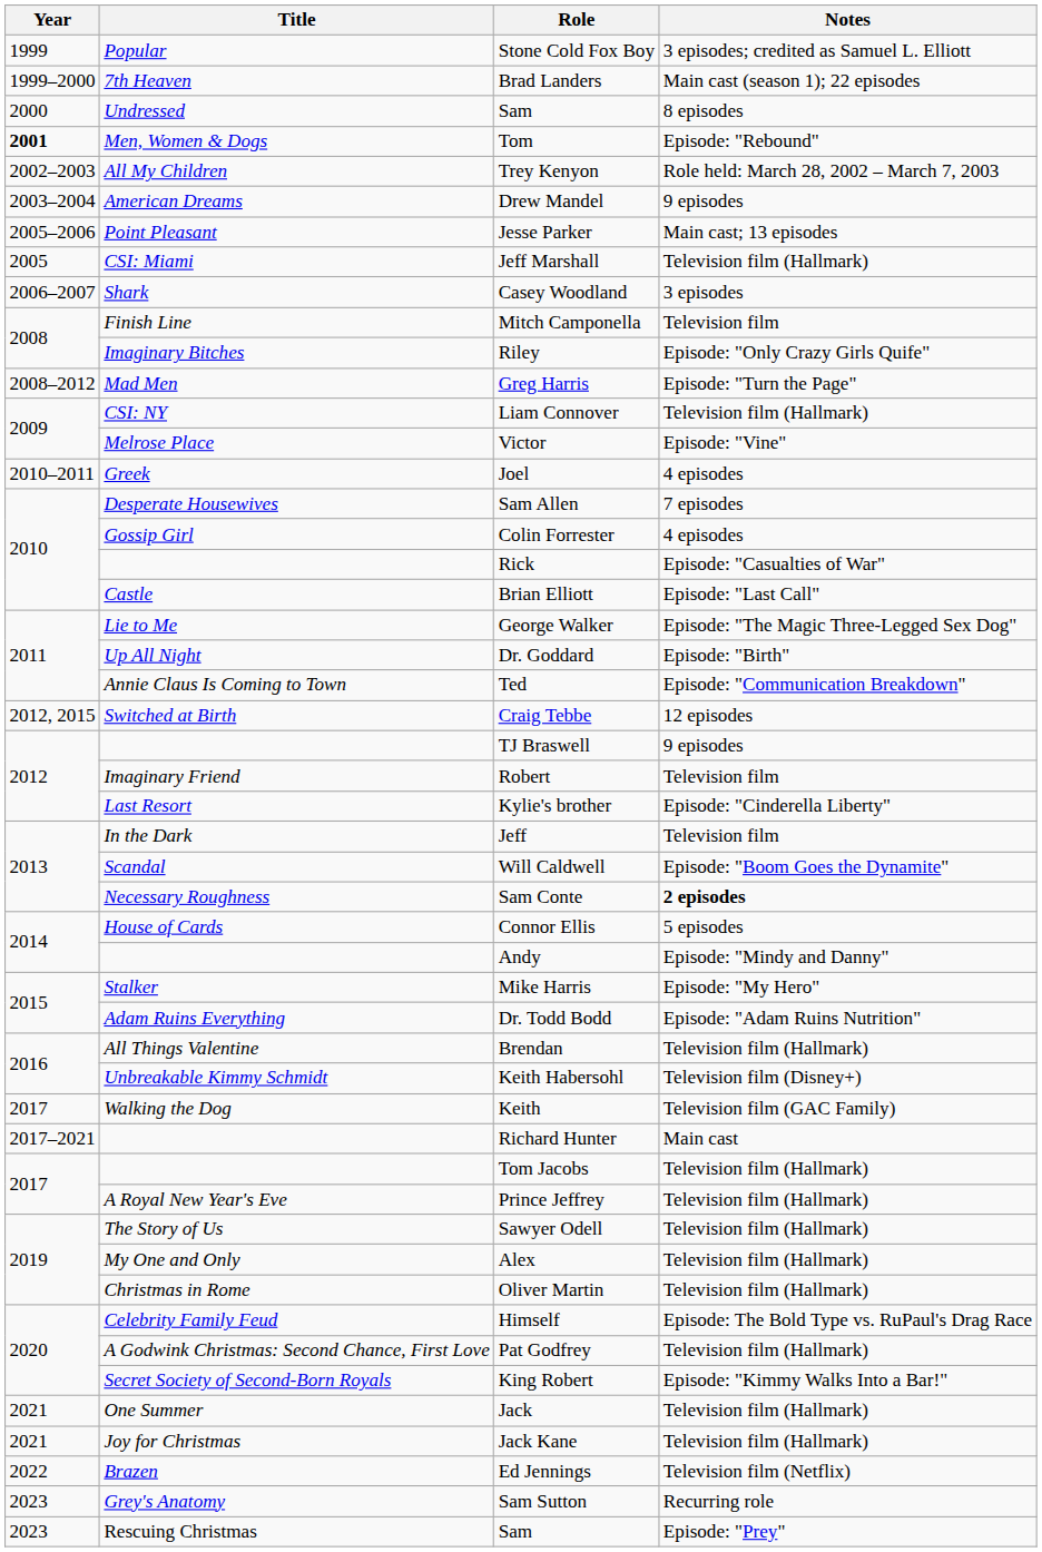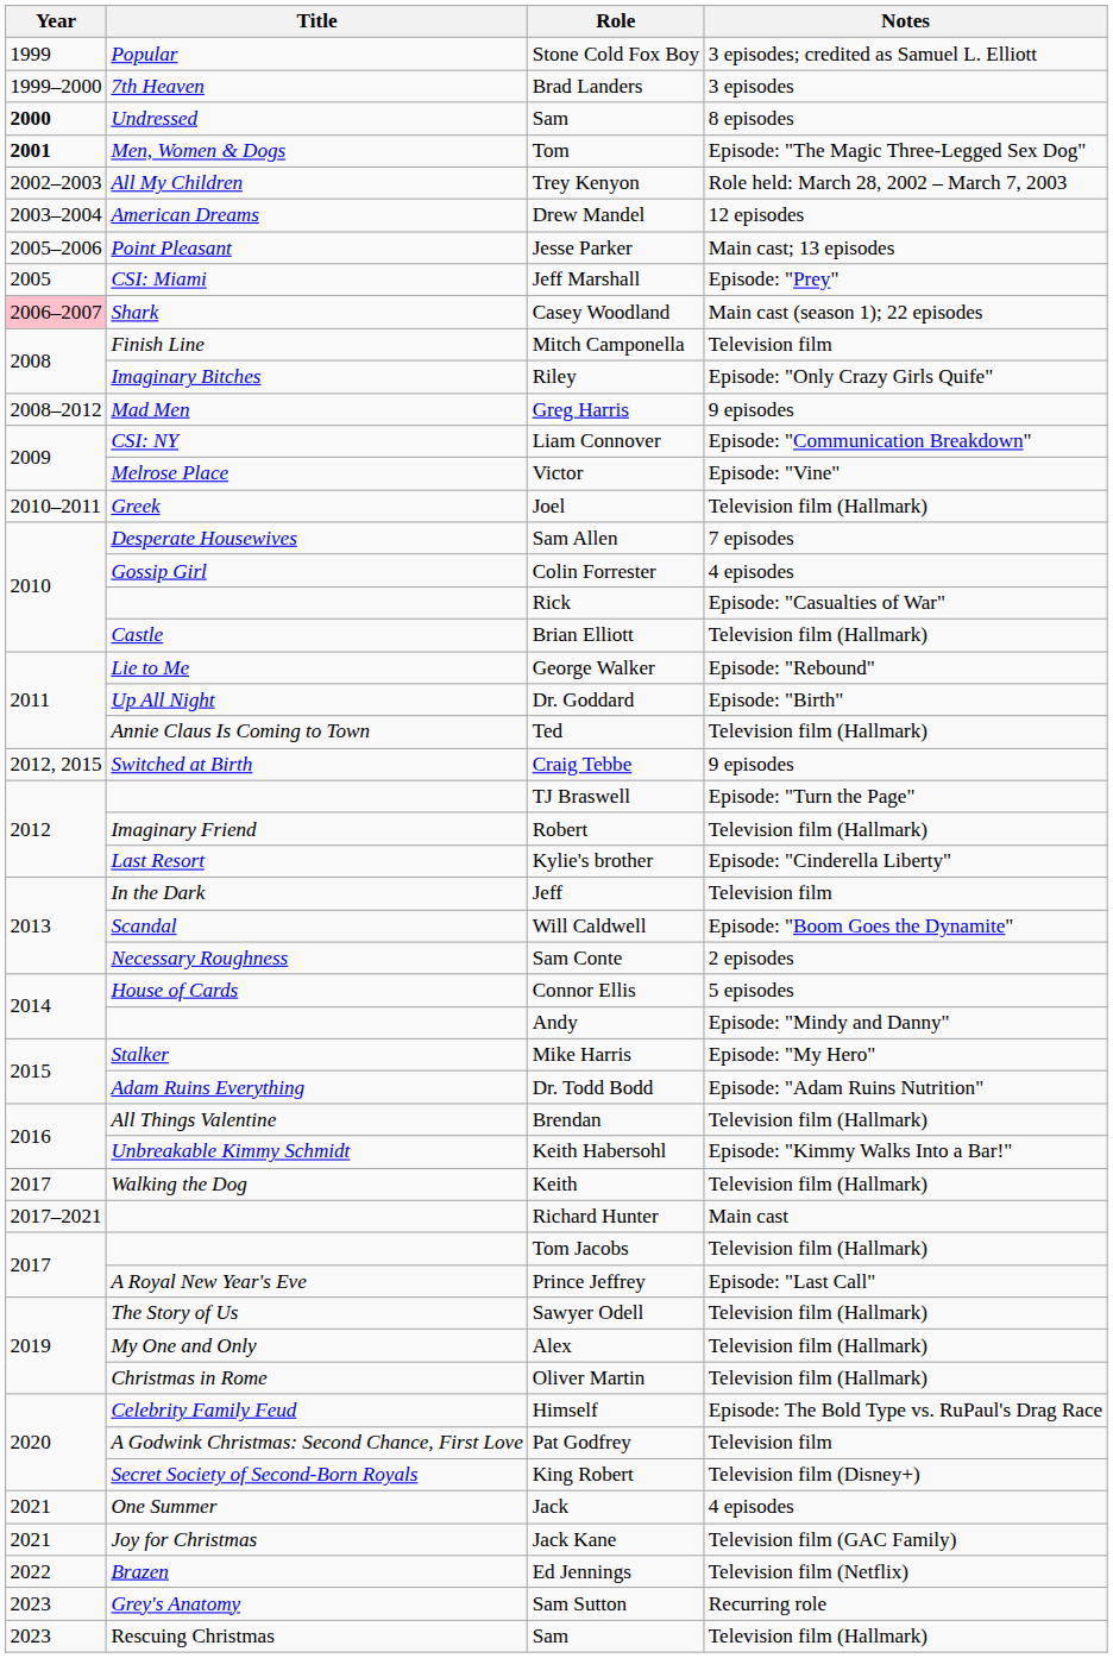 <table class="wikitable sortable">
 <tr>
 <th>Year</th>
 <th>Title</th>
 <th>Role</th>
 <th class="unsortable">Notes</th>
 </tr>
 <tr>
 <td>1999</td>
 <td><em><a href='#'>Popular</a></em></td>
 <td>Stone Cold Fox Boy</td>
 <td>3 episodes; credited as Samuel L. Elliott</td>
 </tr>
 <tr>
 <td>1999–2000</td>
 <td><em><a href='#'>7th Heaven</a></em></td>
 <td>Brad Landers</td>
-<td>Main cast (season 1); 22 episodes</td>
+<td>3 episodes</td>
 </tr>
 <tr>
-<td>2000</td>
+<td><strong>2000</strong></td>
 <td><em><a href='#'>Undressed</a></em></td>
 <td>Sam</td>
 <td>8 episodes</td>
 </tr>
 <tr>
 <td><strong>2001</strong></td>
 <td><em><a href='#'>Men, Women & Dogs</a></em></td>
 <td>Tom</td>
-<td>Episode: "Rebound"</td>
+<td>Episode: "The Magic Three-Legged Sex Dog"</td>
 </tr>
 <tr>
 <td>2002–2003</td>
 <td><em><a href='#'>All My Children</a></em></td>
 <td>Trey Kenyon</td>
 <td>Role held: March 28, 2002 – March 7, 2003</td>
 </tr>
 <tr>
 <td>2003–2004</td>
 <td><em><a href='#'>American Dreams</a></em></td>
 <td>Drew Mandel</td>
-<td>9 episodes</td>
+<td>12 episodes</td>
 </tr>
 <tr>
 <td>2005–2006</td>
 <td><em><a href='#'>Point Pleasant</a></em></td>
 <td>Jesse Parker</td>
 <td>Main cast; 13 episodes</td>
 </tr>
 <tr>
 <td>2005</td>
 <td><em><a href='#'>CSI: Miami</a></em></td>
 <td>Jeff Marshall</td>
-<td>Television film (Hallmark)</td>
+<td>Episode: "<a href='#'>Prey</a>"</td>
 </tr>
 <tr>
-<td>2006–2007</td>
+<td style="background: pink;">2006–2007</td>
 <td><em><a href='#'>Shark</a></em></td>
 <td>Casey Woodland</td>
-<td>3 episodes</td>
+<td>Main cast (season 1); 22 episodes</td>
 </tr>
 <tr>
 <td rowspan="2">2008</td>
 <td><em>Finish Line</em></td>
 <td>Mitch Camponella</td>
 <td>Television film</td>
 </tr>
 <tr>
 <td><em><a href='#'>Imaginary Bitches</a></em></td>
 <td>Riley</td>
 <td>Episode: "Only Crazy Girls Quife"</td>
 </tr>
 <tr>
 <td>2008–2012</td>
 <td><em><a href='#'>Mad Men</a></em></td>
 <td><a href='#'>Greg Harris</a></td>
-<td>Episode: "Turn the Page"</td>
+<td>9 episodes</td>
 </tr>
 <tr>
 <td rowspan="2">2009</td>
 <td><em><a href='#'>CSI: NY</a></em></td>
 <td>Liam Connover</td>
-<td>Television film (Hallmark)</td>
+<td>Episode: "<a href='#'>Communication Breakdown</a>"</td>
 </tr>
 <tr>
 <td><em><a href='#'>Melrose Place</a></em></td>
 <td>Victor</td>
 <td>Episode: "Vine"</td>
 </tr>
 <tr>
 <td>2010–2011</td>
 <td><em><a href='#'>Greek</a></em></td>
 <td>Joel</td>
-<td>4 episodes</td>
+<td>Television film (Hallmark)</td>
 </tr>
 <tr>
 <td rowspan="4">2010</td>
 <td><em><a href='#'>Desperate Housewives</a></em></td>
 <td>Sam Allen</td>
 <td>7 episodes</td>
 </tr>
 <tr>
 <td><em><a href='#'>Gossip Girl</a></em></td>
 <td>Colin Forrester</td>
 <td>4 episodes</td>
 </tr>
 <tr>
 <td><em></em></td>
 <td>Rick</td>
 <td>Episode: "Casualties of War"</td>
 </tr>
 <tr>
 <td><em><a href='#'>Castle</a></em></td>
 <td>Brian Elliott</td>
-<td>Episode: "Last Call"</td>
+<td>Television film (Hallmark)</td>
 </tr>
 <tr>
 <td rowspan="3">2011</td>
 <td><em><a href='#'>Lie to Me</a></em></td>
 <td>George Walker</td>
-<td>Episode: "The Magic Three-Legged Sex Dog"</td>
+<td>Episode: "Rebound"</td>
 </tr>
 <tr>
 <td><em><a href='#'>Up All Night</a></em></td>
 <td>Dr. Goddard</td>
 <td>Episode: "Birth"</td>
 </tr>
 <tr>
 <td><em>Annie Claus Is Coming to Town</em></td>
 <td>Ted</td>
-<td>Episode: "<a href='#'>Communication Breakdown</a>"</td>
+<td>Television film (Hallmark)</td>
 </tr>
 <tr>
 <td>2012, 2015</td>
 <td><em><a href='#'>Switched at Birth</a></em></td>
 <td><a href='#'>Craig Tebbe</a></td>
-<td>12 episodes</td>
+<td>9 episodes</td>
 </tr>
 <tr>
 <td rowspan="3">2012</td>
 <td><em></em></td>
 <td>TJ Braswell</td>
-<td>9 episodes</td>
+<td>Episode: "Turn the Page"</td>
 </tr>
 <tr>
 <td><em>Imaginary Friend</em></td>
 <td>Robert</td>
-<td>Television film</td>
+<td>Television film (Hallmark)</td>
 </tr>
 <tr>
 <td><em><a href='#'>Last Resort</a></em></td>
 <td>Kylie's brother</td>
 <td>Episode: "Cinderella Liberty"</td>
 </tr>
 <tr>
 <td rowspan="3">2013</td>
 <td><em>In the Dark</em></td>
 <td>Jeff</td>
 <td>Television film</td>
 </tr>
 <tr>
 <td><em><a href='#'>Scandal</a></em></td>
 <td>Will Caldwell</td>
 <td>Episode: "<a href='#'>Boom Goes the Dynamite</a>"</td>
 </tr>
 <tr>
 <td><em><a href='#'>Necessary Roughness</a></em></td>
 <td>Sam Conte</td>
-<td><strong>2 episodes</strong></td>
+<td>2 episodes</td>
 </tr>
 <tr>
 <td rowspan="2">2014</td>
 <td><em><a href='#'>House of Cards</a></em></td>
 <td>Connor Ellis</td>
 <td>5 episodes</td>
 </tr>
 <tr>
 <td><em></em></td>
 <td>Andy</td>
 <td>Episode: "Mindy and Danny"</td>
 </tr>
 <tr>
 <td rowspan="2">2015</td>
 <td><em><a href='#'>Stalker</a></em></td>
 <td>Mike Harris</td>
 <td>Episode: "My Hero"</td>
 </tr>
 <tr>
 <td><em><a href='#'>Adam Ruins Everything</a></em></td>
 <td>Dr. Todd Bodd</td>
 <td>Episode: "Adam Ruins Nutrition"</td>
 </tr>
 <tr>
 <td rowspan="2">2016</td>
 <td><em>All Things Valentine</em></td>
 <td>Brendan</td>
 <td>Television film (Hallmark)</td>
 </tr>
 <tr>
 <td><em><a href='#'>Unbreakable Kimmy Schmidt</a></em></td>
 <td>Keith Habersohl</td>
-<td>Television film (Disney+)</td>
+<td>Episode: "Kimmy Walks Into a Bar!"</td>
 </tr>
 <tr>
 <td>2017</td>
 <td><em>Walking the Dog</em></td>
 <td>Keith</td>
-<td>Television film (GAC Family)</td>
+<td>Television film (Hallmark)</td>
 </tr>
 <tr>
 <td>2017–2021</td>
 <td><em></em></td>
 <td>Richard Hunter</td>
 <td>Main cast</td>
 </tr>
 <tr>
 <td rowspan="2">2017</td>
 <td><em></em></td>
 <td>Tom Jacobs</td>
 <td>Television film (Hallmark)</td>
 </tr>
 <tr>
 <td><em>A Royal New Year's Eve</em></td>
 <td>Prince Jeffrey</td>
-<td>Television film (Hallmark)</td>
+<td>Episode: "Last Call"</td>
 </tr>
 <tr>
 <td rowspan="3">2019</td>
 <td><em>The Story of Us</em></td>
 <td>Sawyer Odell</td>
 <td>Television film (Hallmark)</td>
 </tr>
 <tr>
 <td><em>My One and Only</em></td>
 <td>Alex</td>
 <td>Television film (Hallmark)</td>
 </tr>
 <tr>
 <td><em>Christmas in Rome</em></td>
 <td>Oliver Martin</td>
 <td>Television film (Hallmark)</td>
 </tr>
 <tr>
 <td rowspan="3">2020</td>
 <td><em> <a href='#'>Celebrity Family Feud</a> </em></td>
 <td>Himself</td>
 <td>Episode: The Bold Type vs. RuPaul's Drag Race</td>
 </tr>
 <tr>
 <td><em>A Godwink Christmas: Second Chance, First Love</em></td>
 <td>Pat Godfrey</td>
-<td>Television film (Hallmark)</td>
+<td>Television film</td>
 </tr>
 <tr>
 <td><em><a href='#'>Secret Society of Second-Born Royals</a></em></td>
 <td>King Robert</td>
-<td>Episode: "Kimmy Walks Into a Bar!"</td>
+<td>Television film (Disney+)</td>
 </tr>
 <tr>
 <td>2021</td>
 <td><em>One Summer</em></td>
 <td>Jack</td>
-<td>Television film (Hallmark)</td>
+<td>4 episodes</td>
 </tr>
 <tr>
 <td>2021</td>
 <td><em>Joy for Christmas</em></td>
 <td>Jack Kane</td>
-<td>Television film (Hallmark)</td>
+<td>Television film (GAC Family)</td>
 </tr>
 <tr>
 <td>2022</td>
 <td><em><a href='#'>Brazen</a></em></td>
 <td>Ed Jennings</td>
 <td>Television film (Netflix)</td>
 </tr>
 <tr>
 <td>2023</td>
 <td><em><a href='#'>Grey's Anatomy</a></em></td>
 <td>Sam Sutton</td>
 <td>Recurring role</td>
 </tr>
 <tr>
 <td>2023</td>
 <td>Rescuing Christmas</td>
 <td>Sam</td>
-<td>Episode: "<a href='#'>Prey</a>"</td>
+<td>Television film (Hallmark)</td>
 </tr>
 </table>
